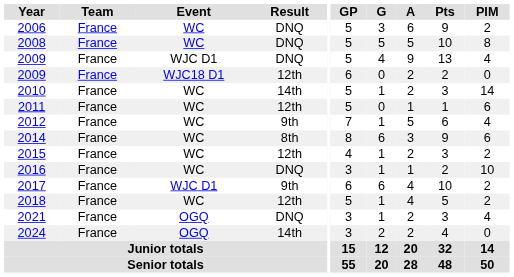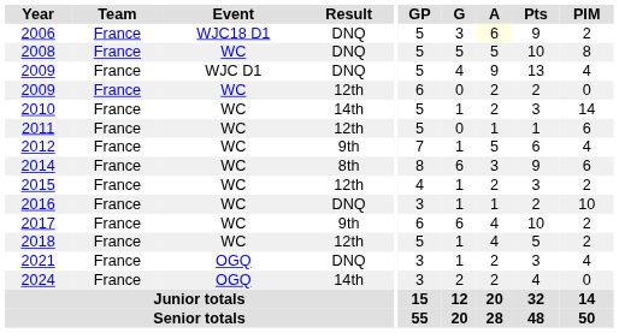 <table border="0" cellpadding="1" cellspacing="0" style="text-align:center; width:40em">
 <tr ALIGN="center" bgcolor="#e0e0e0">
 <th>Year</th>
 <th>Team</th>
 <th>Event</th>
 <th>Result</th>
 <th rowspan="99" bgcolor="#fff"></th>
 <th>GP</th>
 <th>G</th>
 <th>A</th>
 <th>Pts</th>
 <th>PIM</th>
 </tr>
 <tr>
 <td><a href='#'>2006</a></td>
 <td><a href='#'>France</a></td>
-<td><a href='#'>WC</a></td>
+<td><a href='#'>WJC18 D1</a></td>
 <td>DNQ</td>
 <td>5</td>
 <td>3</td>
-<td>6</td>
+<td style="background: lightyellow;">6</td>
 <td>9</td>
 <td>2</td>
 </tr>
 <tr bgcolor="#f0f0f0">
 <td><a href='#'>2008</a></td>
 <td><a href='#'>France</a></td>
 <td><a href='#'>WC</a></td>
 <td>DNQ</td>
 <td>5</td>
 <td>5</td>
 <td>5</td>
 <td>10</td>
 <td>8</td>
 </tr>
 <tr>
 <td><a href='#'>2009</a></td>
 <td>France</td>
 <td>WJC D1</td>
 <td>DNQ</td>
 <td>5</td>
 <td>4</td>
 <td>9</td>
 <td>13</td>
 <td>4</td>
 </tr>
 <tr bgcolor="#f0f0f0">
 <td><a href='#'>2009</a></td>
 <td><a href='#'>France</a></td>
-<td><a href='#'>WJC18 D1</a></td>
+<td><a href='#'>WC</a></td>
 <td>12th</td>
 <td>6</td>
 <td>0</td>
 <td>2</td>
 <td>2</td>
 <td>0</td>
 </tr>
 <tr>
 <td><a href='#'>2010</a></td>
 <td>France</td>
 <td>WC</td>
 <td>14th</td>
 <td>5</td>
 <td>1</td>
 <td>2</td>
 <td>3</td>
 <td>14</td>
 </tr>
 <tr bgcolor="#f0f0f0">
 <td><a href='#'>2011</a></td>
 <td>France</td>
 <td>WC</td>
 <td>12th</td>
 <td>5</td>
 <td>0</td>
 <td>1</td>
 <td>1</td>
 <td>6</td>
 </tr>
 <tr>
 <td><a href='#'>2012</a></td>
 <td>France</td>
 <td>WC</td>
 <td>9th</td>
 <td>7</td>
 <td>1</td>
 <td>5</td>
 <td>6</td>
 <td>4</td>
 </tr>
 <tr bgcolor="#f0f0f0">
 <td><a href='#'>2014</a></td>
 <td>France</td>
 <td>WC</td>
 <td>8th</td>
 <td>8</td>
 <td>6</td>
 <td>3</td>
 <td>9</td>
 <td>6</td>
 </tr>
 <tr>
 <td><a href='#'>2015</a></td>
 <td>France</td>
 <td>WC</td>
 <td>12th</td>
 <td>4</td>
 <td>1</td>
 <td>2</td>
 <td>3</td>
 <td>2</td>
 </tr>
 <tr bgcolor="#f0f0f0">
 <td><a href='#'>2016</a></td>
 <td>France</td>
 <td>WC</td>
 <td>DNQ</td>
 <td>3</td>
 <td>1</td>
 <td>1</td>
 <td>2</td>
 <td>10</td>
 </tr>
 <tr>
 <td><a href='#'>2017</a></td>
 <td>France</td>
-<td><a href='#'>WJC D1</a></td>
+<td>WC</td>
 <td>9th</td>
 <td>6</td>
 <td>6</td>
 <td>4</td>
 <td>10</td>
 <td>2</td>
 </tr>
 <tr bgcolor="#f0f0f0">
 <td><a href='#'>2018</a></td>
 <td>France</td>
 <td>WC</td>
 <td>12th</td>
 <td>5</td>
 <td>1</td>
 <td>4</td>
 <td>5</td>
 <td>2</td>
 </tr>
 <tr>
 <td><a href='#'>2021</a></td>
 <td>France</td>
 <td><a href='#'>OGQ</a></td>
 <td>DNQ</td>
 <td>3</td>
 <td>1</td>
 <td>2</td>
 <td>3</td>
 <td>4</td>
 </tr>
 <tr bgcolor="#f0f0f0">
 <td><a href='#'>2024</a></td>
 <td>France</td>
 <td><a href='#'>OGQ</a></td>
 <td>14th</td>
 <td>3</td>
 <td>2</td>
 <td>2</td>
 <td>4</td>
 <td>0</td>
 </tr>
 <tr bgcolor="#e0e0e0">
 <th colspan=4>Junior totals</th>
 <th>15</th>
 <th>12</th>
 <th>20</th>
 <th>32</th>
 <th>14</th>
 </tr>
 <tr bgcolor="#e0e0e0">
 <th colspan=4>Senior totals</th>
 <th>55</th>
 <th>20</th>
 <th>28</th>
 <th>48</th>
 <th>50</th>
 </tr>
 </table>
